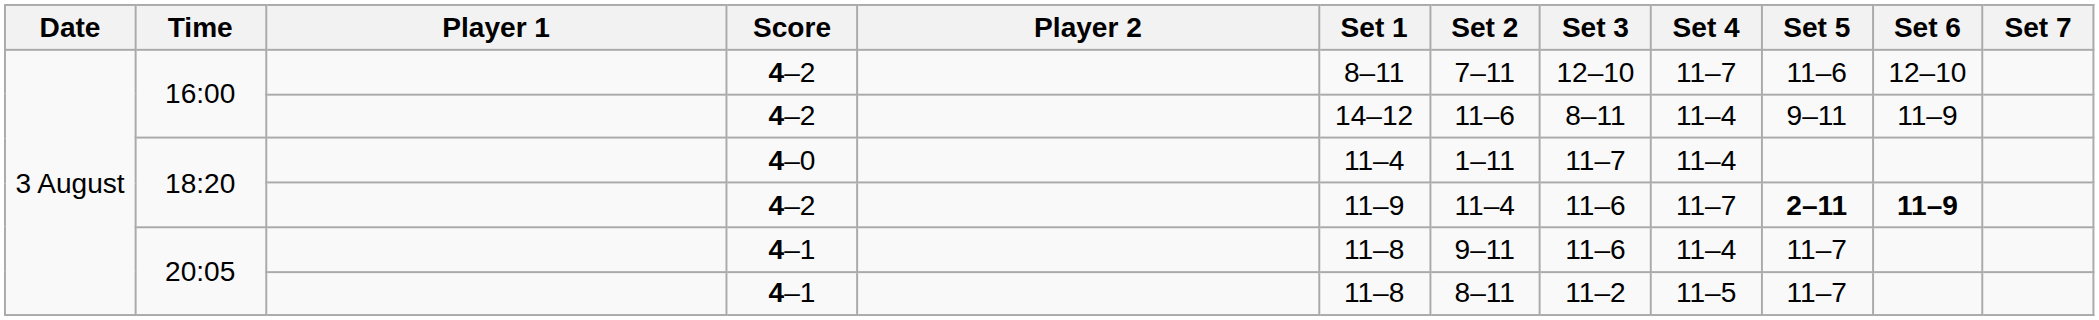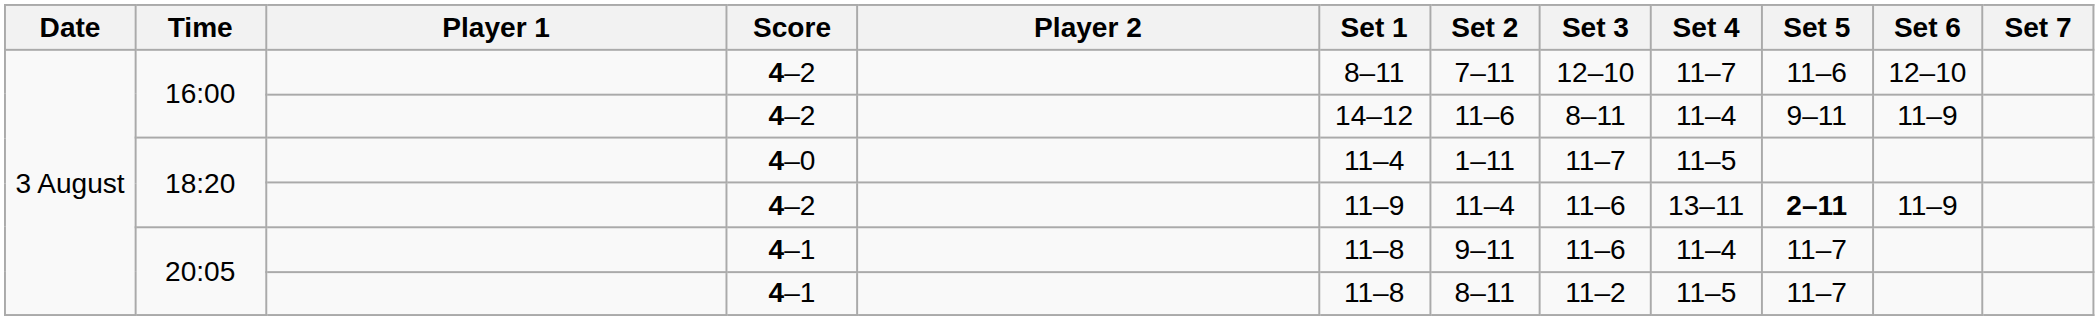 <table class="wikitable" style="text-align: center; font-size:90% ">
 <tr>
 <th width="60">Date</th>
 <th width="60">Time</th>
 <th align="right" width="230">Player 1</th>
 <th width="60">Score</th>
 <th align="left" width="230">Player 2</th>
 <th width="50">Set 1</th>
 <th width="50">Set 2</th>
 <th width="50">Set 3</th>
 <th width="50">Set 4</th>
 <th width="50">Set 5</th>
 <th width="50">Set 6</th>
 <th width="50">Set 7</th>
 </tr>
 <tr>
 <td rowspan=6>3 August</td>
 <td rowspan=2>16:00</td>
 <td align=left><strong></strong></td>
 <td align=center><strong>4</strong>–2</td>
 <td align=left></td>
 <td>8–11</td>
 <td>7–11</td>
 <td>12–10</td>
 <td>11–7</td>
 <td>11–6</td>
 <td>12–10</td>
 <td></td>
 </tr>
 <tr>
 <td align=left><strong></strong></td>
 <td align=center><strong>4</strong>–2</td>
 <td align=left></td>
 <td>14–12</td>
 <td>11–6</td>
 <td>8–11</td>
 <td>11–4</td>
 <td>9–11</td>
 <td>11–9</td>
 <td></td>
 </tr>
 <tr>
 <td rowspan=2>18:20</td>
 <td align=left><strong></strong></td>
 <td align=center><strong>4</strong>–0</td>
 <td align=left></td>
 <td>11–4</td>
 <td>1–11</td>
 <td>11–7</td>
-<td>11–4</td>
+<td>11–5</td>
 <td></td>
 <td></td>
 <td></td>
 </tr>
 <tr>
 <td align=left><strong></strong></td>
 <td align=center><strong>4</strong>–2</td>
 <td align=left></td>
 <td>11–9</td>
 <td>11–4</td>
 <td>11–6</td>
-<td>11–7</td>
+<td>13–11</td>
 <td><strong>2–11</strong></td>
-<td><strong>11–9</strong></td>
+<td>11–9</td>
 <td></td>
 </tr>
 <tr>
 <td rowspan=2>20:05</td>
 <td align=left><strong></strong></td>
 <td align=center><strong>4</strong>–1</td>
 <td align=left></td>
 <td>11–8</td>
 <td>9–11</td>
 <td>11–6</td>
 <td>11–4</td>
 <td>11–7</td>
 <td></td>
 <td></td>
 </tr>
 <tr>
 <td align=left><strong></strong></td>
 <td align=center><strong>4</strong>–1</td>
 <td align=left></td>
 <td>11–8</td>
 <td>8–11</td>
 <td>11–2</td>
 <td>11–5</td>
 <td>11–7</td>
 <td></td>
 <td></td>
 </tr>
 </table>
